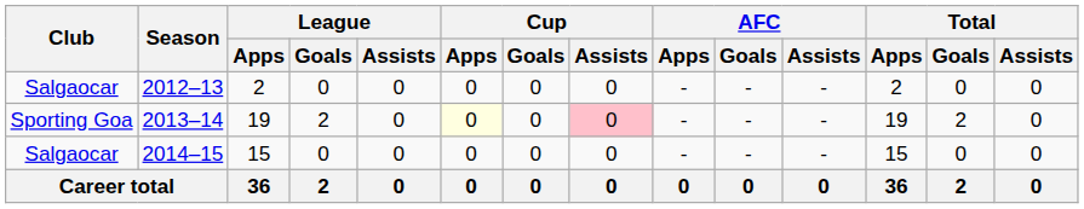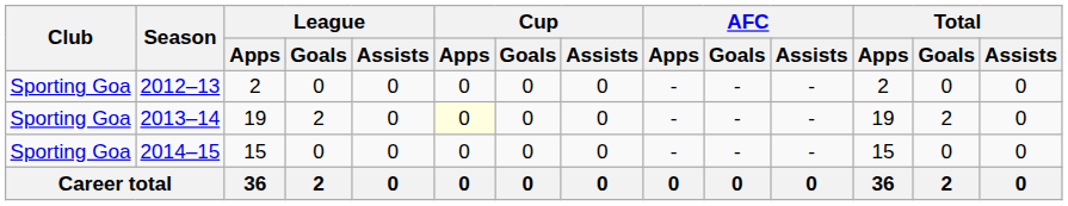 <table class="wikitable" style="font-size:90%; text-align:center;">
 <tr>
 <th rowspan="2">Club</th>
 <th rowspan="2">Season</th>
 <th colspan="3">League</th>
 <th colspan="3">Cup</th>
 <th colspan="3"><a href='#'>AFC</a></th>
 <th colspan="3">Total</th>
 </tr>
 <tr>
 <th>Apps</th>
 <th>Goals</th>
 <th>Assists</th>
 <th>Apps</th>
 <th>Goals</th>
 <th>Assists</th>
 <th>Apps</th>
 <th>Goals</th>
 <th>Assists</th>
 <th>Apps</th>
 <th>Goals</th>
 <th>Assists</th>
 </tr>
 <tr>
-<td rowspan="1"><a href='#'>Salgaocar</a></td>
+<td><a href='#'>Sporting Goa</a></td>
 <td><a href='#'>2012–13</a></td>
 <td>2</td>
 <td>0</td>
 <td>0</td>
 <td>0</td>
 <td>0</td>
 <td>0</td>
 <td>-</td>
 <td>-</td>
 <td>-</td>
 <td>2</td>
 <td>0</td>
 <td>0</td>
 </tr>
 <tr>
 <td><a href='#'>Sporting Goa</a></td>
 <td><a href='#'>2013–14</a></td>
 <td>19</td>
 <td>2</td>
 <td>0</td>
 <td style="background: lightyellow;">0</td>
 <td>0</td>
-<td style="background: pink;">0</td>
+<td>0</td>
 <td>-</td>
 <td>-</td>
 <td>-</td>
 <td>19</td>
 <td>2</td>
 <td>0</td>
 </tr>
 <tr>
-<td rowspan="1"><a href='#'>Salgaocar</a></td>
+<td><a href='#'>Sporting Goa</a></td>
 <td><a href='#'>2014–15</a></td>
 <td>15</td>
 <td>0</td>
 <td>0</td>
 <td>0</td>
 <td>0</td>
 <td>0</td>
 <td>-</td>
 <td>-</td>
 <td>-</td>
 <td>15</td>
 <td>0</td>
 <td>0</td>
 </tr>
 <tr>
 <th colspan="2">Career total</th>
 <th>36</th>
 <th>2</th>
 <th>0</th>
 <th>0</th>
 <th>0</th>
 <th>0</th>
 <th>0</th>
 <th>0</th>
 <th>0</th>
 <th>36</th>
 <th>2</th>
 <th>0</th>
 </tr>
 </table>
